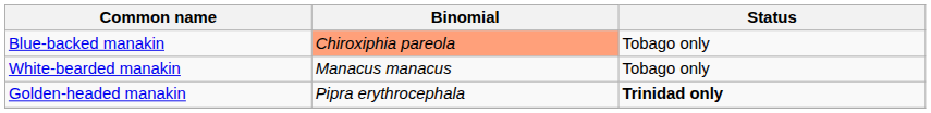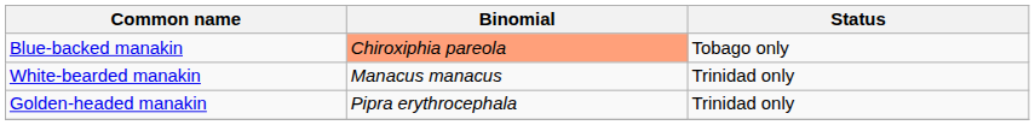 <table width=72% class="wikitable">
 <tr>
 <th width=24%>Common name</th>
 <th width=24%>Binomial</th>
 <th width=24%>Status</th>
 </tr>
 <tr>
 <td><a href='#'>Blue-backed manakin</a></td>
 <td style="background: lightsalmon;"><em>Chiroxiphia pareola</em></td>
 <td>Tobago only</td>
 </tr>
 <tr>
 <td><a href='#'>White-bearded manakin</a></td>
 <td><em>Manacus manacus</em></td>
-<td>Tobago only</td>
+<td>Trinidad only</td>
 </tr>
 <tr>
 <td><a href='#'>Golden-headed manakin</a></td>
 <td><em>Pipra erythrocephala</em></td>
-<td><strong>Trinidad only</strong></td>
+<td>Trinidad only</td>
 </tr>
 <tr>
 </tr>
 </table>
